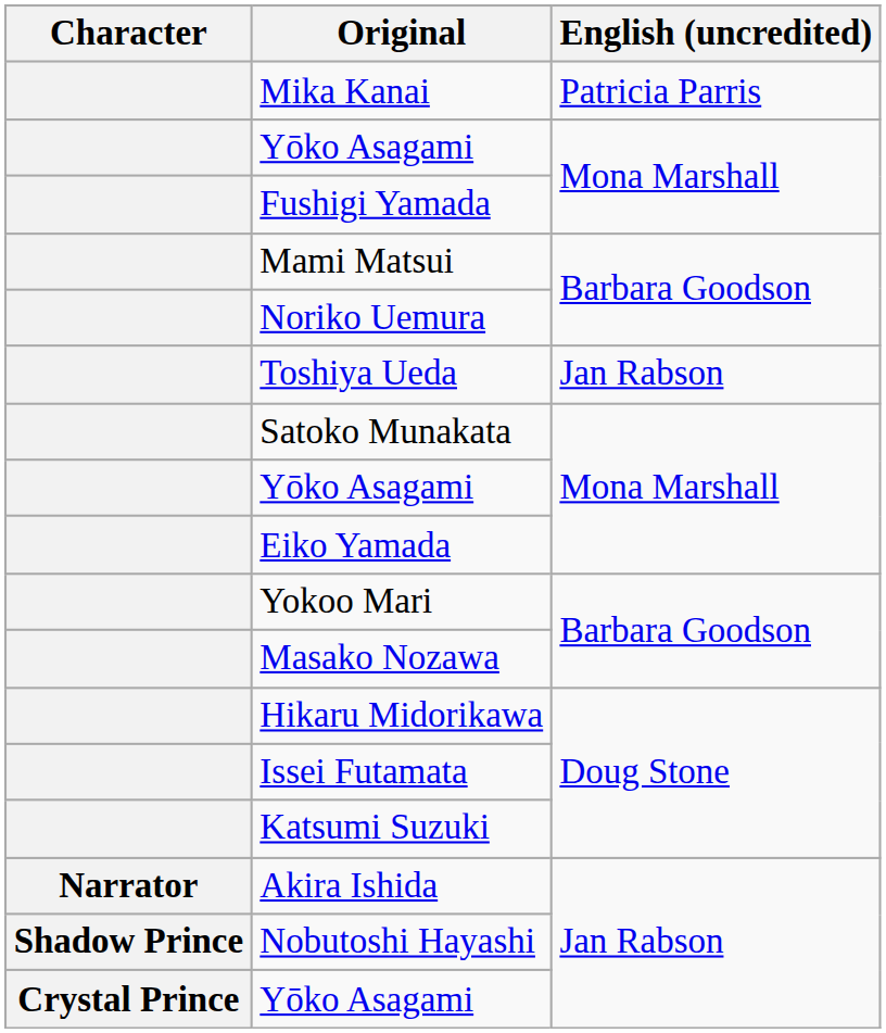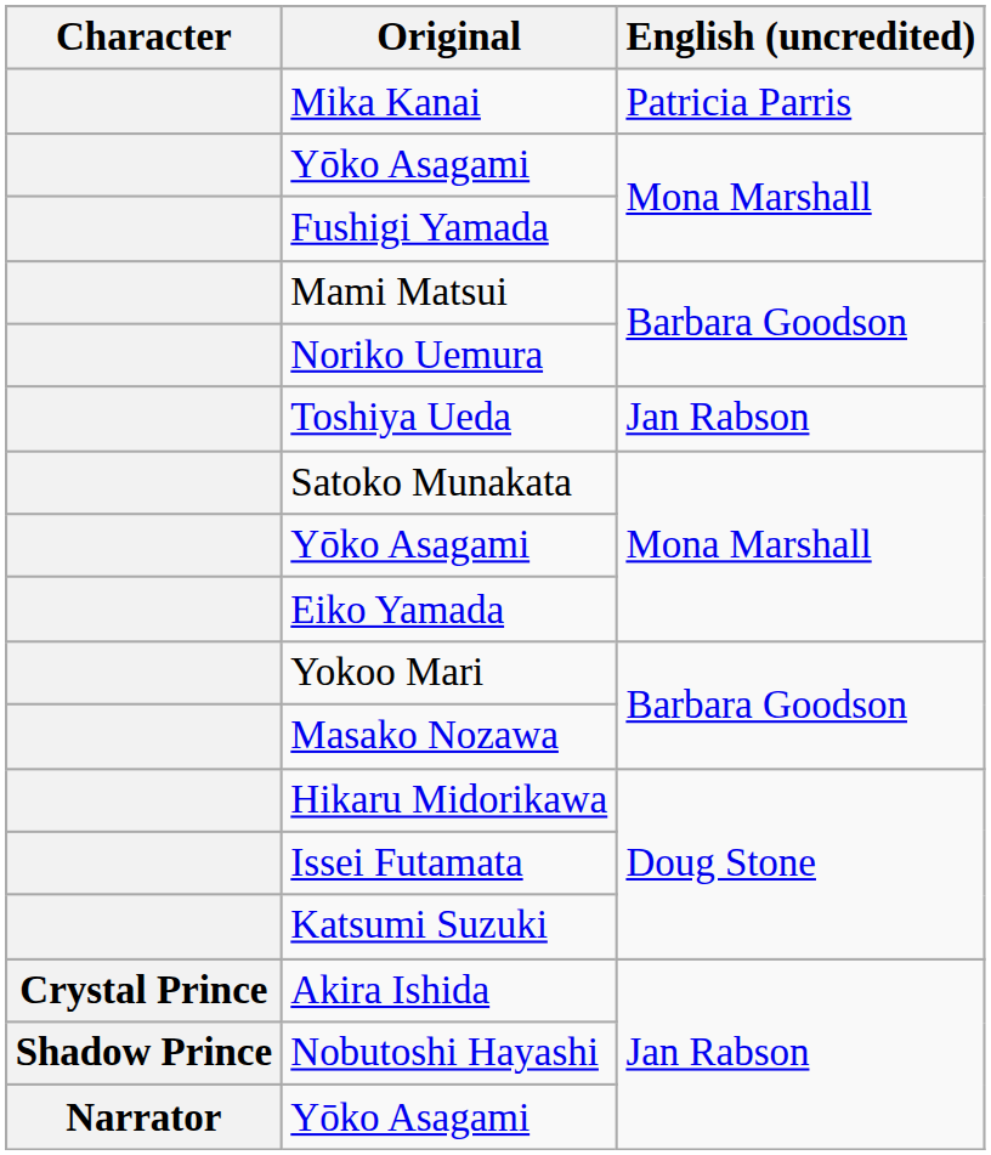 <table class="wikitable">
 <tr>
 <th>Character</th>
 <th>Original</th>
 <th>English (uncredited)</th>
 </tr>
 <tr>
 <th></th>
 <td><a href='#'>Mika Kanai</a></td>
 <td><a href='#'>Patricia Parris</a></td>
 </tr>
 <tr>
 <th></th>
 <td><a href='#'>Yōko Asagami</a></td>
 <td rowspan="2"><a href='#'>Mona Marshall</a></td>
 </tr>
 <tr>
 <th></th>
 <td><a href='#'>Fushigi Yamada</a></td>
 </tr>
 <tr>
 <th></th>
 <td>Mami Matsui</td>
 <td rowspan="2"><a href='#'>Barbara Goodson</a></td>
 </tr>
 <tr>
 <th></th>
 <td><a href='#'>Noriko Uemura</a></td>
 </tr>
 <tr>
 <th></th>
 <td><a href='#'>Toshiya Ueda</a></td>
 <td><a href='#'>Jan Rabson</a></td>
 </tr>
 <tr>
 <th></th>
 <td>Satoko Munakata</td>
 <td rowspan="3"><a href='#'>Mona Marshall</a></td>
 </tr>
 <tr>
 <th></th>
 <td><a href='#'>Yōko Asagami</a></td>
 </tr>
 <tr>
 <th></th>
 <td><a href='#'>Eiko Yamada</a></td>
 </tr>
 <tr>
 <th></th>
 <td>Yokoo Mari</td>
 <td rowspan="2"><a href='#'>Barbara Goodson</a></td>
 </tr>
 <tr>
 <th></th>
 <td><a href='#'>Masako Nozawa</a></td>
 </tr>
 <tr>
 <th></th>
 <td><a href='#'>Hikaru Midorikawa</a></td>
 <td rowspan="3"><a href='#'>Doug Stone</a></td>
 </tr>
 <tr>
 <th></th>
 <td><a href='#'>Issei Futamata</a></td>
 </tr>
 <tr>
 <th></th>
 <td><a href='#'>Katsumi Suzuki</a></td>
 </tr>
 <tr>
-<th>Narrator</th>
+<th>Crystal Prince</th>
 <td><a href='#'>Akira Ishida</a></td>
 <td rowspan="3"><a href='#'>Jan Rabson</a></td>
 </tr>
 <tr>
 <th>Shadow Prince</th>
 <td><a href='#'>Nobutoshi Hayashi</a></td>
 </tr>
 <tr>
-<th>Crystal Prince</th>
+<th>Narrator</th>
 <td><a href='#'>Yōko Asagami</a></td>
 </tr>
 </table>
